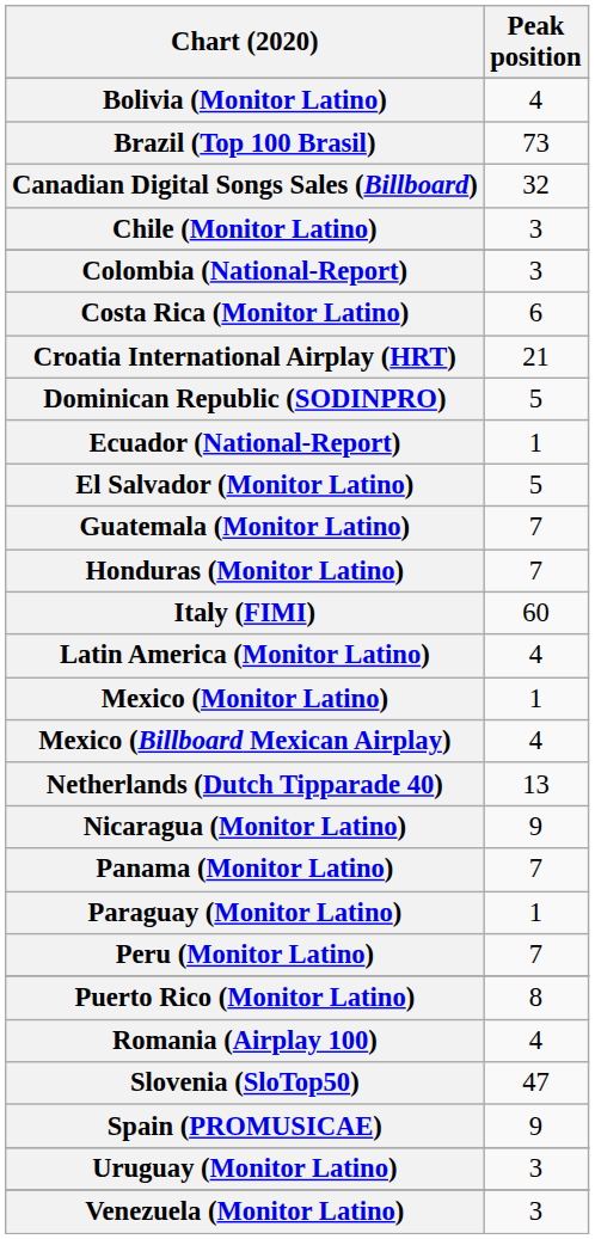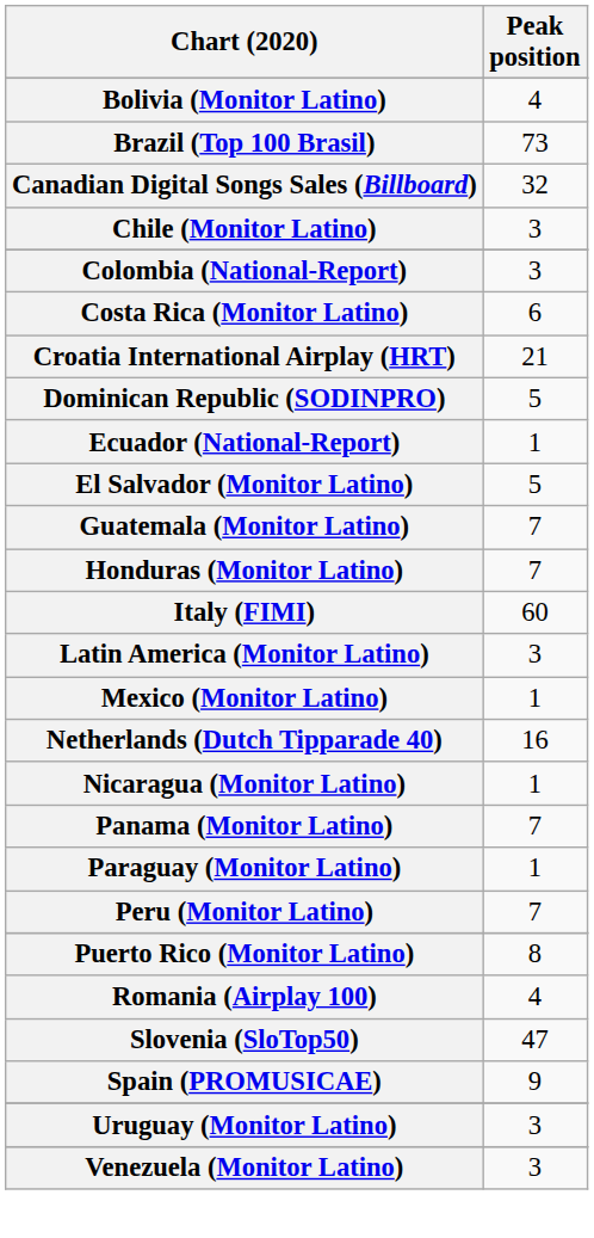 <table class="wikitable sortable plainrowheaders" style="text-align:center">
 <tr>
 <th scope="col">Chart (2020)</th>
 <th scope="col">Peak<br>position</th>
 </tr>
 <tr>
 </tr>
 <tr>
 </tr>
 <tr>
 <th scope="row">Bolivia (<a href='#'>Monitor Latino</a>)</th>
 <td>4</td>
 </tr>
 <tr>
 <th scope="row">Brazil (<a href='#'>Top 100 Brasil</a>)</th>
 <td>73</td>
 </tr>
 <tr>
 <th scope="row">Canadian Digital Songs Sales (<em><a href='#'>Billboard</a></em>)</th>
 <td align="center">32</td>
 </tr>
 <tr>
 <th scope="row">Chile (<a href='#'>Monitor Latino</a>)</th>
 <td>3</td>
 </tr>
 <tr>
 </tr>
 <tr>
 <th scope="row">Colombia (<a href='#'>National-Report</a>)</th>
 <td>3</td>
 </tr>
 <tr>
 <th scope="row">Costa Rica (<a href='#'>Monitor Latino</a>)</th>
 <td>6</td>
 </tr>
 <tr>
 <th scope="row">Croatia International Airplay (<a href='#'>HRT</a>)</th>
 <td>21</td>
 </tr>
 <tr>
 <th scope="row">Dominican Republic (<a href='#'>SODINPRO</a>)</th>
 <td>5</td>
 </tr>
 <tr>
 <th scope="row">Ecuador (<a href='#'>National-Report</a>)</th>
 <td>1</td>
 </tr>
 <tr>
 <th scope="row">El Salvador (<a href='#'>Monitor Latino</a>)</th>
 <td>5</td>
 </tr>
 <tr>
 <th scope="row">Guatemala (<a href='#'>Monitor Latino</a>)</th>
 <td>7</td>
 </tr>
 <tr>
 <th scope="row">Honduras (<a href='#'>Monitor Latino</a>)</th>
 <td>7</td>
 </tr>
 <tr>
 <th scope="row">Italy (<a href='#'>FIMI</a>)</th>
 <td>60</td>
 </tr>
 <tr>
 <th scope="row">Latin America (<a href='#'>Monitor Latino</a>)</th>
-<td>4</td>
+<td>3</td>
 </tr>
 <tr>
 <th scope="row">Mexico (<a href='#'>Monitor Latino</a>)</th>
 <td>1</td>
 </tr>
 <tr>
-<th scope="row">Mexico (<a href='#'><em>Billboard</em> Mexican Airplay</a>)</th>
-<td>4</td>
-</tr>
-<tr>
 <th scope="row">Netherlands (<a href='#'>Dutch Tipparade 40</a>)</th>
-<td>13</td>
+<td>16</td>
 </tr>
 <tr>
 <th scope="row">Nicaragua (<a href='#'>Monitor Latino</a>)</th>
-<td>9</td>
+<td>1</td>
 </tr>
 <tr>
 <th scope="row">Panama (<a href='#'>Monitor Latino</a>)</th>
 <td>7</td>
 </tr>
 <tr>
 <th scope="row">Paraguay (<a href='#'>Monitor Latino</a>)</th>
 <td>1</td>
 </tr>
 <tr>
 <th scope="row">Peru (<a href='#'>Monitor Latino</a>)</th>
 <td>7</td>
 </tr>
 <tr>
 </tr>
 <tr>
 <th scope="row">Puerto Rico (<a href='#'>Monitor Latino</a>)</th>
 <td>8</td>
 </tr>
 <tr>
 <th scope="row">Romania (<a href='#'>Airplay 100</a>)</th>
 <td>4</td>
 </tr>
 <tr>
 <th scope="row">Slovenia (<a href='#'>SloTop50</a>)</th>
 <td>47</td>
 </tr>
 <tr>
 <th scope="row">Spain (<a href='#'>PROMUSICAE</a>)</th>
 <td>9</td>
 </tr>
 <tr>
 </tr>
 <tr>
 <th scope="row">Uruguay (<a href='#'>Monitor Latino</a>)</th>
 <td>3</td>
 </tr>
 <tr>
 </tr>
 <tr>
 </tr>
 <tr>
 </tr>
 <tr>
 </tr>
 <tr>
 <th scope="row">Venezuela (<a href='#'>Monitor Latino</a>)</th>
 <td>3</td>
 </tr>
 </table>
